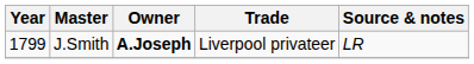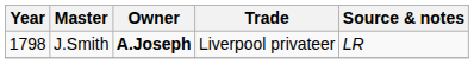 <table class=" wikitable">
 <tr>
 <th>Year</th>
 <th>Master</th>
 <th>Owner</th>
 <th>Trade</th>
 <th>Source & notes</th>
 </tr>
 <tr>
-<td>1799</td>
+<td>1798</td>
 <td>J.Smith</td>
 <td><strong>A.Joseph</strong></td>
 <td>Liverpool privateer</td>
 <td><em>LR</em></td>
 </tr>
 <tr>
 </tr>
 </table>
